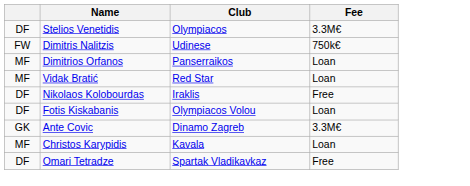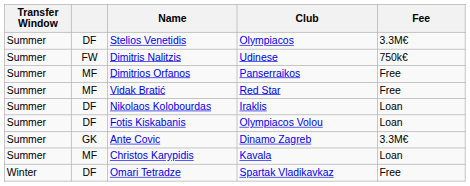 <table class="wikitable plainrowheaders">
 <tr>
+<th scope="col" style="width:6em;">Transfer Window</th>
 <th scope="col" style="width:3em;"></th>
 <th scope="col" style="width:12em;">Name</th>
 <th scope="col" style="width:13em;">Club</th>
 <th scope="col" style="width:8em;">Fee</th>
 </tr>
 <tr>
+<td>Summer</td>
 <td align="center">DF</td>
 <td> <a href='#'>Stelios Venetidis</a></td>
 <td> <a href='#'>Olympiacos</a></td>
 <td>3.3M€</td>
 </tr>
 <tr>
+<td>Summer</td>
 <td align="center">FW</td>
 <td> <a href='#'>Dimitris Nalitzis</a></td>
 <td> <a href='#'>Udinese</a></td>
 <td>750k€</td>
 </tr>
 <tr>
+<td>Summer</td>
 <td align="center">MF</td>
 <td> <a href='#'>Dimitrios Orfanos</a></td>
 <td> <a href='#'>Panserraikos</a></td>
+<td>Free</td>
+</tr>
+<tr>
+<td>Summer</td>
+<td align="center">MF</td>
+<td> <a href='#'>Vidak Bratić</a></td>
+<td> <a href='#'>Red Star</a></td>
+<td>Free</td>
+</tr>
+<tr>
+<td>Summer</td>
+<td align="center">DF</td>
+<td> <a href='#'>Nikolaos Kolobourdas</a></td>
+<td> <a href='#'>Iraklis</a></td>
 <td>Loan</td>
 </tr>
 <tr>
-<td align="center">MF</td>
-<td> <a href='#'>Vidak Bratić</a></td>
-<td> <a href='#'>Red Star</a></td>
-<td>Loan</td>
-</tr>
-<tr>
-<td align="center">DF</td>
-<td> <a href='#'>Nikolaos Kolobourdas</a></td>
-<td> <a href='#'>Iraklis</a></td>
-<td>Free</td>
-</tr>
-<tr>
+<td>Summer</td>
 <td align="center">DF</td>
 <td> <a href='#'>Fotis Kiskabanis</a></td>
 <td> <a href='#'>Olympiacos Volou</a></td>
 <td>Loan</td>
 </tr>
 <tr>
+<td>Summer</td>
 <td align="center">GK</td>
 <td> <a href='#'>Ante Covic</a></td>
 <td> <a href='#'>Dinamo Zagreb</a></td>
 <td>3.3M€</td>
 </tr>
 <tr>
+<td>Summer</td>
 <td align="center">MF</td>
 <td> <a href='#'>Christos Karypidis</a></td>
 <td> <a href='#'>Kavala</a></td>
 <td>Loan</td>
 </tr>
 <tr>
+<td>Winter</td>
 <td align="center">DF</td>
 <td> <a href='#'>Omari Tetradze</a></td>
 <td> <a href='#'>Spartak Vladikavkaz</a></td>
 <td>Free</td>
 </tr>
 </table>
